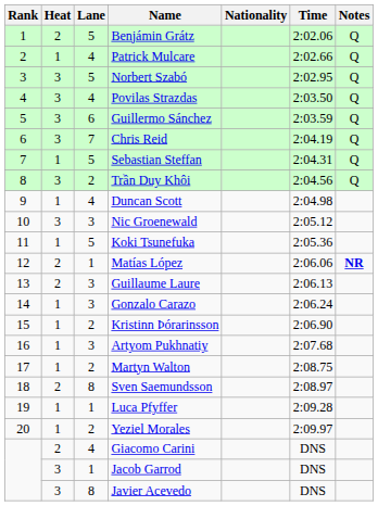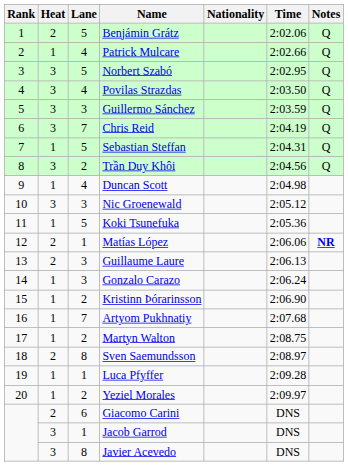 <table class="wikitable sortable" style="text-align:center">
 <tr>
 <th>Rank</th>
 <th>Heat</th>
 <th>Lane</th>
 <th>Name</th>
 <th>Nationality</th>
 <th>Time</th>
 <th>Notes</th>
 </tr>
 <tr bgcolor=ccffcc>
 <td>1</td>
 <td>2</td>
 <td>5</td>
 <td align=left><a href='#'>Benjámin Grátz</a></td>
 <td align=left></td>
 <td>2:02.06</td>
 <td>Q</td>
 </tr>
 <tr bgcolor=ccffcc>
 <td>2</td>
 <td>1</td>
 <td>4</td>
 <td align=left><a href='#'>Patrick Mulcare</a></td>
 <td align=left></td>
 <td>2:02.66</td>
 <td>Q</td>
 </tr>
 <tr bgcolor=ccffcc>
 <td>3</td>
 <td>3</td>
 <td>5</td>
 <td align=left><a href='#'>Norbert Szabó</a></td>
 <td align=left></td>
 <td>2:02.95</td>
 <td>Q</td>
 </tr>
 <tr bgcolor=ccffcc>
 <td>4</td>
 <td>3</td>
 <td>4</td>
 <td align=left><a href='#'>Povilas Strazdas</a></td>
 <td align=left></td>
 <td>2:03.50</td>
 <td>Q</td>
 </tr>
 <tr bgcolor=ccffcc>
 <td>5</td>
 <td>3</td>
-<td>6</td>
+<td>3</td>
 <td align=left><a href='#'>Guillermo Sánchez</a></td>
 <td align=left></td>
 <td>2:03.59</td>
 <td>Q</td>
 </tr>
 <tr bgcolor=ccffcc>
 <td>6</td>
 <td>3</td>
 <td>7</td>
 <td align=left><a href='#'>Chris Reid</a></td>
 <td align=left></td>
 <td>2:04.19</td>
 <td>Q</td>
 </tr>
 <tr bgcolor=ccffcc>
 <td>7</td>
 <td>1</td>
 <td>5</td>
 <td align=left><a href='#'>Sebastian Steffan</a></td>
 <td align=left></td>
 <td>2:04.31</td>
 <td>Q</td>
 </tr>
 <tr bgcolor=ccffcc>
 <td>8</td>
 <td>3</td>
 <td>2</td>
 <td align=left><a href='#'>Trần Duy Khôi</a></td>
 <td align=left></td>
 <td>2:04.56</td>
 <td>Q</td>
 </tr>
 <tr>
 <td>9</td>
 <td>1</td>
 <td>4</td>
 <td align=left><a href='#'>Duncan Scott</a></td>
 <td align=left></td>
 <td>2:04.98</td>
 <td></td>
 </tr>
 <tr>
 <td>10</td>
 <td>3</td>
 <td>3</td>
 <td align=left><a href='#'>Nic Groenewald</a></td>
 <td align=left></td>
 <td>2:05.12</td>
 <td></td>
 </tr>
 <tr>
 <td>11</td>
 <td>1</td>
 <td>5</td>
 <td align=left><a href='#'>Koki Tsunefuka</a></td>
 <td align=left></td>
 <td>2:05.36</td>
 <td></td>
 </tr>
 <tr>
 <td>12</td>
 <td>2</td>
 <td>1</td>
 <td align=left><a href='#'>Matías López</a></td>
 <td align=left></td>
 <td>2:06.06</td>
 <td><strong><a href='#'>NR</a></strong></td>
 </tr>
 <tr>
 <td>13</td>
 <td>2</td>
 <td>3</td>
 <td align=left><a href='#'>Guillaume Laure</a></td>
 <td align=left></td>
 <td>2:06.13</td>
 <td></td>
 </tr>
 <tr>
 <td>14</td>
 <td>1</td>
 <td>3</td>
 <td align=left><a href='#'>Gonzalo Carazo</a></td>
 <td align=left></td>
 <td>2:06.24</td>
 <td></td>
 </tr>
 <tr>
 <td>15</td>
 <td>1</td>
 <td>2</td>
 <td align=left><a href='#'>Kristinn Þórarinsson</a></td>
 <td align=left></td>
 <td>2:06.90</td>
 <td></td>
 </tr>
 <tr>
 <td>16</td>
 <td>1</td>
-<td>3</td>
+<td>7</td>
 <td align=left><a href='#'>Artyom Pukhnatiy</a></td>
 <td align=left></td>
 <td>2:07.68</td>
 <td></td>
 </tr>
 <tr>
 <td>17</td>
 <td>1</td>
 <td>2</td>
 <td align=left><a href='#'>Martyn Walton</a></td>
 <td align=left></td>
 <td>2:08.75</td>
 <td></td>
 </tr>
 <tr>
 <td>18</td>
 <td>2</td>
 <td>8</td>
 <td align=left><a href='#'>Sven Saemundsson</a></td>
 <td align=left></td>
 <td>2:08.97</td>
 <td></td>
 </tr>
 <tr>
 <td>19</td>
 <td>1</td>
 <td>1</td>
 <td align=left><a href='#'>Luca Pfyffer</a></td>
 <td align=left></td>
 <td>2:09.28</td>
 <td></td>
 </tr>
 <tr>
 <td>20</td>
 <td>1</td>
 <td>2</td>
 <td align=left><a href='#'>Yeziel Morales</a></td>
 <td align=left></td>
 <td>2:09.97</td>
 <td></td>
 </tr>
 <tr>
 <td rowspan=3></td>
 <td>2</td>
-<td>4</td>
+<td>6</td>
 <td align=left><a href='#'>Giacomo Carini</a></td>
 <td align=left></td>
 <td>DNS</td>
 <td></td>
 </tr>
 <tr>
 <td>3</td>
 <td>1</td>
 <td align=left><a href='#'>Jacob Garrod</a></td>
 <td align=left></td>
 <td>DNS</td>
 <td></td>
 </tr>
 <tr>
 <td>3</td>
 <td>8</td>
 <td align=left><a href='#'>Javier Acevedo</a></td>
 <td align=left></td>
 <td>DNS</td>
 <td></td>
 </tr>
 </table>
